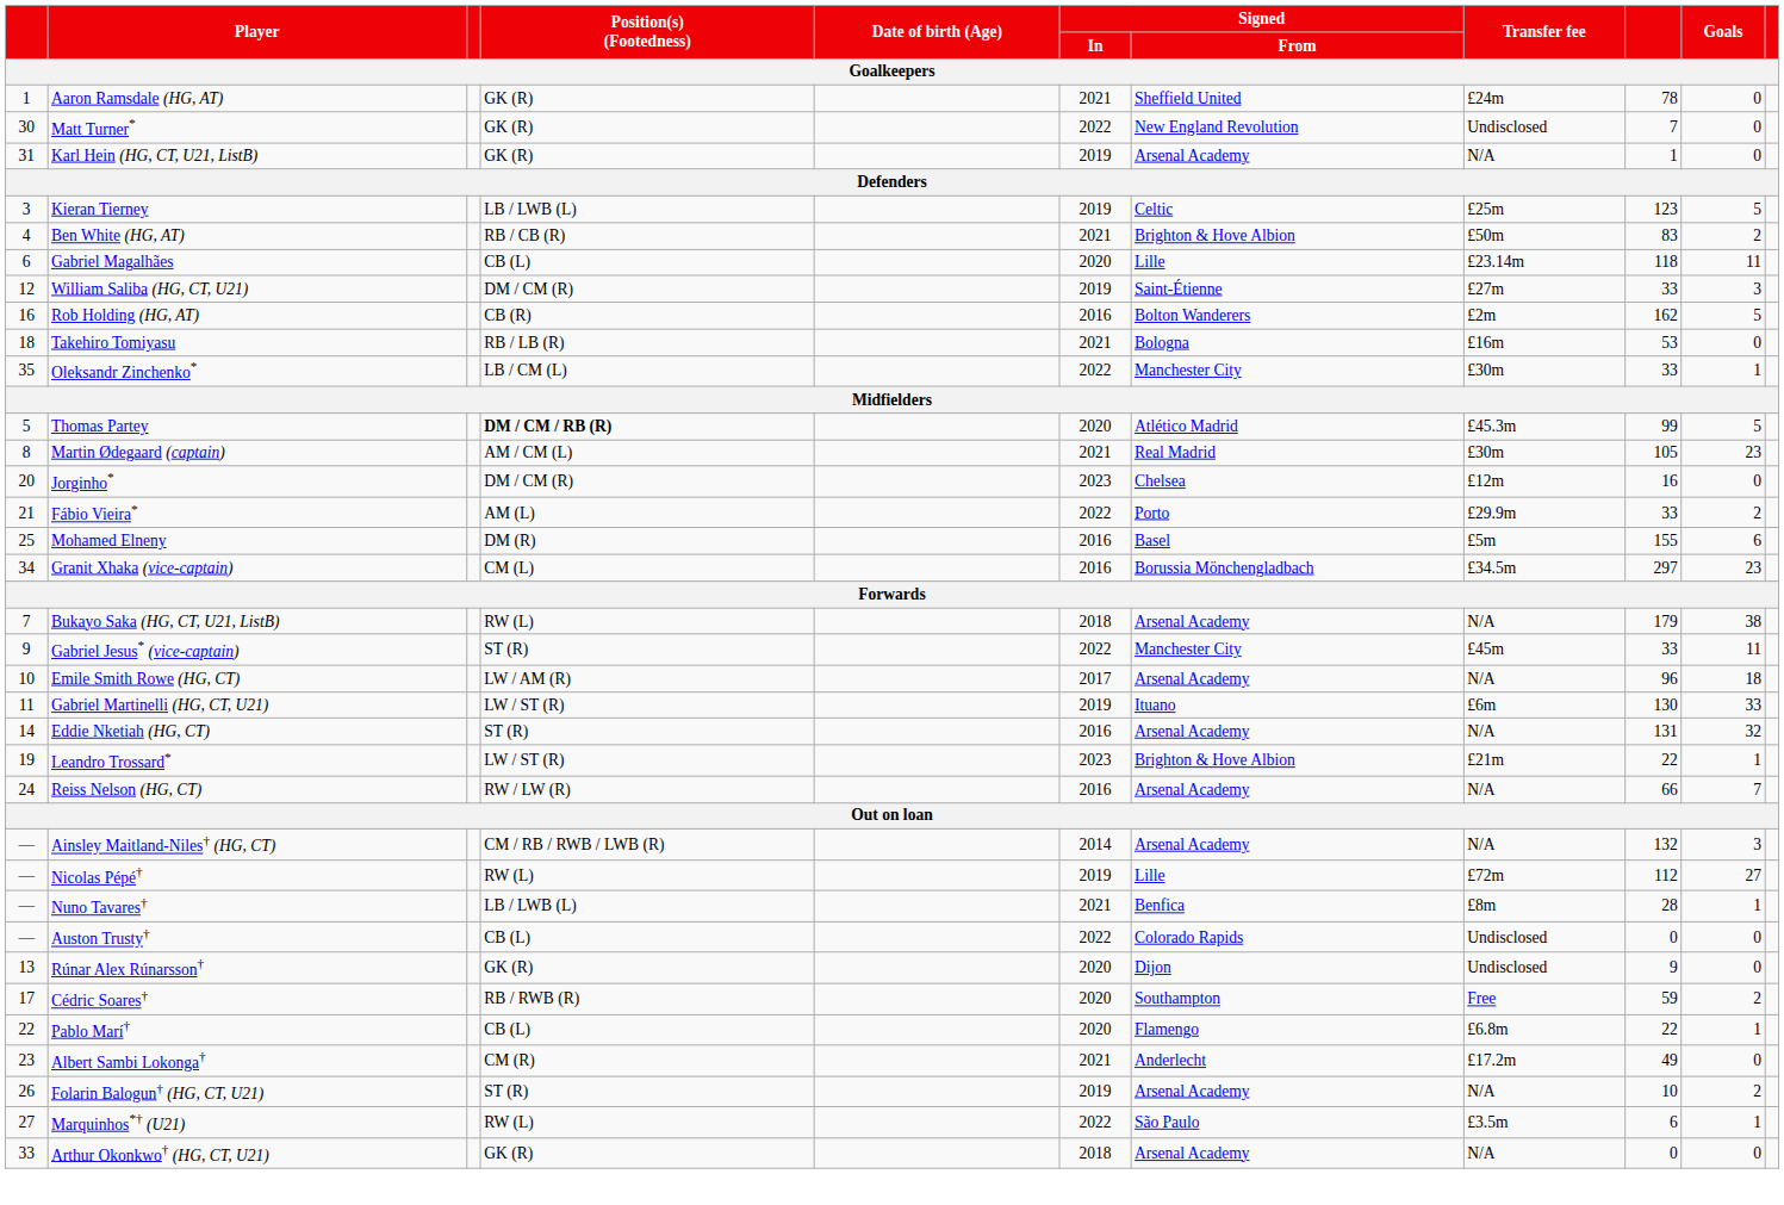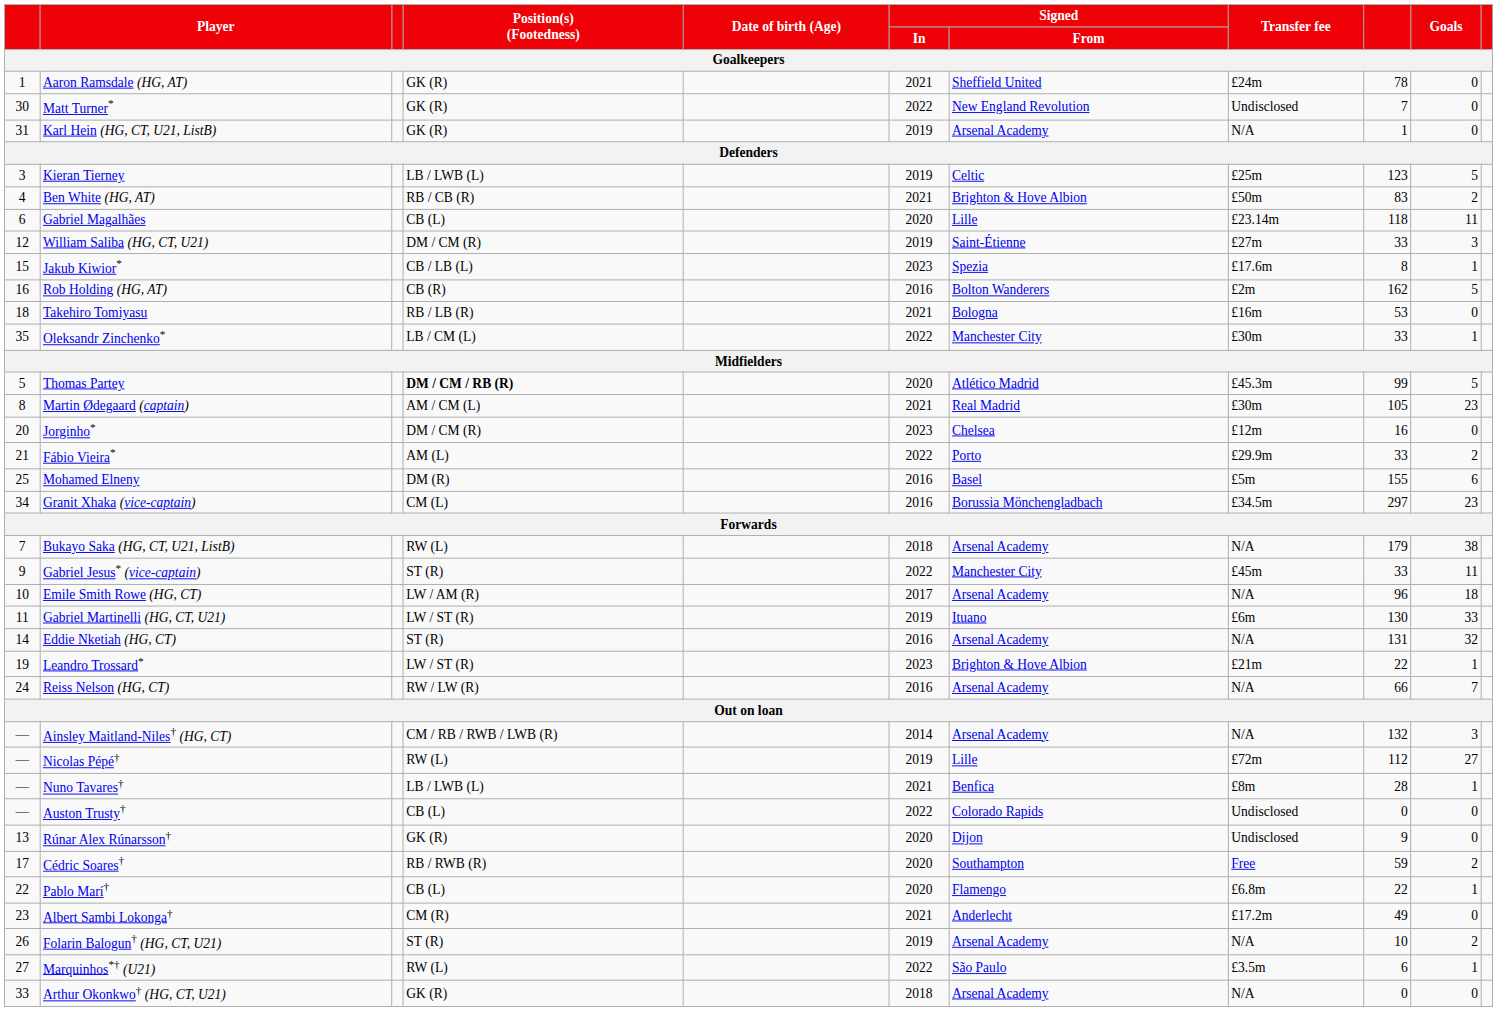 <table class="wikitable sortable" style="text-align:center; font-size:90%; width:100%;">
 <tr>
 <th rowspan="2" style="background-color:#ee0107; color:#ffffff;"></th>
 <th rowspan="2" style="background-color:#ee0107; color:#ffffff;">Player</th>
 <th rowspan="2" style="background-color:#ee0107; color:#ffffff;"></th>
 <th rowspan="2" style="background-color:#ee0107; color:#ffffff;">Position(s)<br>(Footedness)</th>
 <th rowspan="2" style="background-color:#ee0107; color:#ffffff;">Date of birth (Age)</th>
 <th colspan="2" style="background-color:#ee0107; color:#ffffff;">Signed</th>
 <th rowspan="2" style="background-color:#ee0107; color:#ffffff;">Transfer fee</th>
 <th rowspan="2" style="background-color:#ee0107; color:#ffffff;"></th>
 <th rowspan="2" style="background-color:#ee0107; color:#ffffff;">Goals</th>
 <th rowspan="2" style="background-color:#ee0107; color:#ffffff;" class="unsortable"></th>
 </tr>
 <tr>
 <th style="background-color:#ee0107; color:#ffffff;">In</th>
 <th style="background-color:#ee0107; color:#ffffff;">From</th>
 </tr>
 <tr>
 <th colspan="11">Goalkeepers</th>
 </tr>
 <tr>
 <td>1</td>
 <td style="text-align:left;" data-sort-value="Rams"><a href='#'>Aaron Ramsdale</a> <em>(HG, AT)</em></td>
 <td></td>
 <td style="text-align:left;">GK (R)</td>
 <td style="text-align:right;"></td>
 <td>2021</td>
 <td style="text-align:left;"> <a href='#'>Sheffield United</a></td>
 <td style="text-align:left;">£24m</td>
 <td style="text-align:right;">78</td>
 <td style="text-align:right;">0</td>
 <td><br></td>
 </tr>
 <tr>
 <td>30</td>
 <td style="text-align:left;" data-sort-value="Turn"><a href='#'>Matt Turner</a><sup>*</sup></td>
 <td></td>
 <td style="text-align:left;">GK (R)</td>
 <td style="text-align:right;"></td>
 <td>2022</td>
 <td style="text-align:left;"> <a href='#'>New England Revolution</a></td>
 <td style="text-align:left;">Undisclosed</td>
 <td style="text-align:right;">7</td>
 <td style="text-align:right;">0</td>
 <td><br></td>
 </tr>
 <tr>
 <td>31</td>
 <td style="text-align:left;" data-sort-value="Hein"><a href='#'>Karl Hein</a> <em>(HG, CT, U21, ListB)</em></td>
 <td></td>
 <td style="text-align:left;">GK (R)</td>
 <td style="text-align:right;"></td>
 <td>2019</td>
 <td style="text-align:left;"> <a href='#'>Arsenal Academy</a></td>
 <td style="text-align:left;">N/A</td>
 <td style="text-align:right;">1</td>
 <td style="text-align:right;">0</td>
 <td><br></td>
 </tr>
 <tr>
 <th colspan="11">Defenders</th>
 </tr>
 <tr>
 <td>3</td>
 <td style="text-align:left;" data-sort-value="Tier"><a href='#'>Kieran Tierney</a></td>
 <td></td>
 <td style="text-align:left;">LB / LWB (L)</td>
 <td style="text-align:right;"></td>
 <td>2019</td>
 <td style="text-align:left;"> <a href='#'>Celtic</a></td>
 <td style="text-align:left;">£25m</td>
 <td style="text-align:right;">123</td>
 <td style="text-align:right;">5</td>
 <td><br></td>
 </tr>
 <tr>
 <td>4</td>
 <td style="text-align:left;" data-sort-value="Whit"><a href='#'>Ben White</a> <em>(HG, AT)</em></td>
 <td></td>
 <td style="text-align:left;">RB / CB (R)</td>
 <td style="text-align:right;"></td>
 <td>2021</td>
 <td style="text-align:left;"> <a href='#'>Brighton & Hove Albion</a></td>
 <td style="text-align:left;">£50m</td>
 <td style="text-align:right;">83</td>
 <td style="text-align:right;">2</td>
 <td><br></td>
 </tr>
 <tr>
 <td>6</td>
 <td style="text-align:left;" data-sort-value="Maga"><a href='#'>Gabriel Magalhães</a></td>
 <td></td>
 <td style="text-align:left;">CB (L)</td>
 <td style="text-align:right;"></td>
 <td>2020</td>
 <td style="text-align:left;"> <a href='#'>Lille</a></td>
 <td style="text-align:left;">£23.14m</td>
 <td style="text-align:right;">118</td>
 <td style="text-align:right;">11</td>
 <td><br></td>
 </tr>
 <tr>
 <td>12</td>
 <td style="text-align:left;" data-sort-value="Sali"><a href='#'>William Saliba</a> <em>(HG, CT, U21)</em></td>
 <td></td>
 <td style="text-align:left;">DM / CM (R)</td>
 <td style="text-align:right;"></td>
 <td>2019</td>
 <td style="text-align:left;"> <a href='#'>Saint-Étienne</a></td>
 <td style="text-align:left;">£27m</td>
 <td style="text-align:right;">33</td>
 <td style="text-align:right;">3</td>
+<td><br></td>
+</tr>
+<tr>
+<td>15</td>
+<td style="text-align:left;" data-sort-value="Kiwi"><a href='#'>Jakub Kiwior</a><sup>*</sup></td>
+<td></td>
+<td style="text-align:left;">CB / LB (L)</td>
+<td style="text-align:right;"></td>
+<td>2023</td>
+<td style="text-align:left;"> <a href='#'>Spezia</a></td>
+<td style="text-align:left;">£17.6m</td>
+<td style="text-align:right;">8</td>
+<td style="text-align:right;">1</td>
 <td><br></td>
 </tr>
 <tr>
 <td>16</td>
 <td style="text-align:left;" data-sort-value="Hold"><a href='#'>Rob Holding</a> <em>(HG, AT)</em></td>
 <td></td>
 <td style="text-align:left;">CB (R)</td>
 <td style="text-align:right;"></td>
 <td>2016</td>
 <td style="text-align:left;"> <a href='#'>Bolton Wanderers</a></td>
 <td style="text-align:left;">£2m</td>
 <td style="text-align:right;">162</td>
 <td style="text-align:right;">5</td>
 <td><br></td>
 </tr>
 <tr>
 <td>18</td>
 <td style="text-align:left;" data-sort-value="Tomi"><a href='#'>Takehiro Tomiyasu</a></td>
 <td></td>
 <td style="text-align:left;">RB / LB (R)</td>
 <td style="text-align:right;"></td>
 <td>2021</td>
 <td style="text-align:left;"> <a href='#'>Bologna</a></td>
 <td style="text-align:left;">£16m</td>
 <td style="text-align:right;">53</td>
 <td style="text-align:right;">0</td>
 <td><br></td>
 </tr>
 <tr>
 <td>35</td>
 <td style="text-align:left;" data-sort-value="Zinc"><a href='#'>Oleksandr Zinchenko</a><sup>*</sup></td>
 <td></td>
 <td style="text-align:left;">LB / CM (L)</td>
 <td style="text-align:right;"></td>
 <td>2022</td>
 <td style="text-align:left;"> <a href='#'>Manchester City</a></td>
 <td style="text-align:left;">£30m</td>
 <td style="text-align:right;">33</td>
 <td style="text-align:right;">1</td>
 <td><br></td>
 </tr>
 <tr>
 <th colspan="11">Midfielders</th>
 </tr>
 <tr>
 <td>5</td>
 <td style="text-align:left;" data-sort-value="Part"><a href='#'>Thomas Partey</a></td>
 <td></td>
 <td style="text-align:left;"><strong>DM / CM / RB (R)</strong></td>
 <td style="text-align:right;"></td>
 <td>2020</td>
 <td style="text-align:left;"> <a href='#'>Atlético Madrid</a></td>
 <td style="text-align:left;">£45.3m</td>
 <td style="text-align:right;">99</td>
 <td style="text-align:right;">5</td>
 <td><br></td>
 </tr>
 <tr>
 <td>8</td>
 <td style="text-align:left;" data-sort-value="Odeg"><a href='#'>Martin Ødegaard</a> <em>(<a href='#'>captain</a>)</em></td>
 <td></td>
 <td style="text-align:left;">AM / CM (L)</td>
 <td style="text-align:right;"></td>
 <td>2021</td>
 <td style="text-align:left;"> <a href='#'>Real Madrid</a></td>
 <td style="text-align:left;">£30m</td>
 <td style="text-align:right;">105</td>
 <td style="text-align:right;">23</td>
 <td><br></td>
 </tr>
 <tr>
 <td>20</td>
 <td style="text-align:left;" data-sort-value="Jorg"><a href='#'>Jorginho</a><sup>*</sup></td>
 <td></td>
 <td style="text-align:left;">DM / CM (R)</td>
 <td style="text-align:right;"></td>
 <td>2023</td>
 <td style="text-align:left;"> <a href='#'>Chelsea</a></td>
 <td style="text-align:left;">£12m</td>
 <td style="text-align:right;">16</td>
 <td style="text-align:right;">0</td>
 <td><br></td>
 </tr>
 <tr>
 <td>21</td>
 <td style="text-align:left;" data-sort-value="Viei"><a href='#'>Fábio Vieira</a><sup>*</sup></td>
 <td></td>
 <td style="text-align:left;">AM (L)</td>
 <td style="text-align:right;"></td>
 <td>2022</td>
 <td style="text-align:left;"> <a href='#'>Porto</a></td>
 <td style="text-align:left;">£29.9m</td>
 <td style="text-align:right;">33</td>
 <td style="text-align:right;">2</td>
 <td><br></td>
 </tr>
 <tr>
 <td>25</td>
 <td style="text-align:left;" data-sort-value="Elne"><a href='#'>Mohamed Elneny</a></td>
 <td></td>
 <td style="text-align:left;">DM (R)</td>
 <td style="text-align:right;"></td>
 <td>2016</td>
 <td style="text-align:left;"> <a href='#'>Basel</a></td>
 <td style="text-align:left;">£5m</td>
 <td style="text-align:right;">155</td>
 <td style="text-align:right;">6</td>
 <td><br></td>
 </tr>
 <tr>
 <td>34</td>
 <td style="text-align:left;" data-sort-value="Xhak"><a href='#'>Granit Xhaka</a> <em>(<a href='#'>vice-captain</a>)</em></td>
 <td></td>
 <td style="text-align:left;">CM (L)</td>
 <td style="text-align:right;"></td>
 <td>2016</td>
 <td style="text-align:left;"> <a href='#'>Borussia Mönchengladbach</a></td>
 <td style="text-align:left;">£34.5m</td>
 <td style="text-align:right;">297</td>
 <td style="text-align:right;">23</td>
 <td><br></td>
 </tr>
 <tr>
 <th colspan="11">Forwards</th>
 </tr>
 <tr>
 <td>7</td>
 <td style="text-align:left;" data-sort-value="Saka"><a href='#'>Bukayo Saka</a> <em>(HG, CT, U21, ListB)</em></td>
 <td></td>
 <td style="text-align:left;">RW (L)</td>
 <td style="text-align:right;"></td>
 <td>2018</td>
 <td style="text-align:left;"> <a href='#'>Arsenal Academy</a></td>
 <td style="text-align:left;">N/A</td>
 <td style="text-align:right;">179</td>
 <td style="text-align:right;">38</td>
 <td><br></td>
 </tr>
 <tr>
 <td>9</td>
 <td style="text-align:left;" data-sort-value="Jesu"><a href='#'>Gabriel Jesus</a><sup>*</sup> <em>(<a href='#'>vice-captain</a>)</em></td>
 <td></td>
 <td style="text-align:left;">ST (R)</td>
 <td style="text-align:right;"></td>
 <td>2022</td>
 <td style="text-align:left;"> <a href='#'>Manchester City</a></td>
 <td style="text-align:left;">£45m</td>
 <td style="text-align:right;">33</td>
 <td style="text-align:right;">11</td>
 <td><br></td>
 </tr>
 <tr>
 <td>10</td>
 <td style="text-align:left;" data-sort-value="Smit"><a href='#'>Emile Smith Rowe</a> <em>(HG, CT)</em></td>
 <td></td>
 <td style="text-align:left;">LW / AM (R)</td>
 <td style="text-align:right;"></td>
 <td>2017</td>
 <td style="text-align:left;"> <a href='#'>Arsenal Academy</a></td>
 <td style="text-align:left;">N/A</td>
 <td style="text-align:right;">96</td>
 <td style="text-align:right;">18</td>
 <td><br></td>
 </tr>
 <tr>
 <td>11</td>
 <td style="text-align:left;" data-sort-value="Mart"><a href='#'>Gabriel Martinelli</a> <em>(HG, CT, U21)</em></td>
 <td></td>
 <td style="text-align:left;">LW / ST (R)</td>
 <td style="text-align:right;"></td>
 <td>2019</td>
 <td style="text-align:left;"> <a href='#'>Ituano</a></td>
 <td style="text-align:left;">£6m</td>
 <td style="text-align:right;">130</td>
 <td style="text-align:right;">33</td>
 <td><br></td>
 </tr>
 <tr>
 <td>14</td>
 <td style="text-align:left;" data-sort-value="Nket"><a href='#'>Eddie Nketiah</a> <em>(HG, CT)</em></td>
 <td></td>
 <td style="text-align:left;">ST (R)</td>
 <td style="text-align:right;"></td>
 <td>2016</td>
 <td style="text-align:left;"> <a href='#'>Arsenal Academy</a></td>
 <td style="text-align:left;">N/A</td>
 <td style="text-align:right;">131</td>
 <td style="text-align:right;">32</td>
 <td><br></td>
 </tr>
 <tr>
 <td>19</td>
 <td style="text-align:left;" data-sort-value="Tros"><a href='#'>Leandro Trossard</a><sup>*</sup></td>
 <td></td>
 <td style="text-align:left;">LW / ST (R)</td>
 <td style="text-align:right;"></td>
 <td>2023</td>
 <td style="text-align:left;"> <a href='#'>Brighton & Hove Albion</a></td>
 <td style="text-align:left;">£21m</td>
 <td style="text-align:right;">22</td>
 <td style="text-align:right;">1</td>
 <td><br></td>
 </tr>
 <tr>
 <td>24</td>
 <td style="text-align:left;" data-sort-value="Nels"><a href='#'>Reiss Nelson</a> <em>(HG, CT)</em></td>
 <td></td>
 <td style="text-align:left;">RW / LW (R)</td>
 <td style="text-align:right;"></td>
 <td>2016</td>
 <td style="text-align:left;"> <a href='#'>Arsenal Academy</a></td>
 <td style="text-align:left;">N/A</td>
 <td style="text-align:right;">66</td>
 <td style="text-align:right;">7</td>
 <td><br></td>
 </tr>
 <tr>
 <th colspan="11">Out on loan</th>
 </tr>
 <tr>
 <td>—</td>
 <td style="text-align:left;" data-sort-value="Mait"><a href='#'>Ainsley Maitland-Niles</a><sup>†</sup> <em>(HG, CT)</em></td>
 <td></td>
 <td style="text-align:left;">CM / RB / RWB / LWB (R)</td>
 <td style="text-align:right;"></td>
 <td>2014</td>
 <td style="text-align:left;"> <a href='#'>Arsenal Academy</a></td>
 <td style="text-align:left;">N/A</td>
 <td style="text-align:right;">132</td>
 <td style="text-align:right;">3</td>
 <td><br></td>
 </tr>
 <tr>
 <td>—</td>
 <td style="text-align:left;" data-sort-value="Pepe"><a href='#'>Nicolas Pépé</a><sup>†</sup></td>
 <td></td>
 <td style="text-align:left;">RW (L)</td>
 <td style="text-align:right;"></td>
 <td>2019</td>
 <td style="text-align:left;"> <a href='#'>Lille</a></td>
 <td style="text-align:left;">£72m</td>
 <td style="text-align:right;">112</td>
 <td style="text-align:right;">27</td>
 <td><br></td>
 </tr>
 <tr>
 <td>—</td>
 <td style="text-align:left;" data-sort-value="Tava"><a href='#'>Nuno Tavares</a><sup>†</sup></td>
 <td></td>
 <td style="text-align:left;">LB / LWB (L)</td>
 <td style="text-align:right;"></td>
 <td>2021</td>
 <td style="text-align:left;"> <a href='#'>Benfica</a></td>
 <td style="text-align:left;">£8m</td>
 <td style="text-align:right;">28</td>
 <td style="text-align:right;">1</td>
 <td><br></td>
 </tr>
 <tr>
 <td>—</td>
 <td style="text-align:left;" data-sort-value="Trus"><a href='#'>Auston Trusty</a><sup>†</sup></td>
 <td></td>
 <td style="text-align:left;">CB (L)</td>
 <td style="text-align:right;"></td>
 <td>2022</td>
 <td style="text-align:left;"> <a href='#'>Colorado Rapids</a></td>
 <td style="text-align:left;">Undisclosed</td>
 <td style="text-align:right;">0</td>
 <td style="text-align:right;">0</td>
 <td><br></td>
 </tr>
 <tr>
 <td>13</td>
 <td style="text-align:left;" data-sort-value="Runa"><a href='#'>Rúnar Alex Rúnarsson</a><sup>†</sup></td>
 <td></td>
 <td style="text-align:left;">GK (R)</td>
 <td style="text-align:right;"></td>
 <td>2020</td>
 <td style="text-align:left;"> <a href='#'>Dijon</a></td>
 <td style="text-align:left;">Undisclosed</td>
 <td style="text-align:right;">9</td>
 <td style="text-align:right;">0</td>
 <td><br></td>
 </tr>
 <tr>
 <td>17</td>
 <td style="text-align:left;" data-sort-value="Soar"><a href='#'>Cédric Soares</a><sup>†</sup></td>
 <td></td>
 <td style="text-align:left;">RB / RWB (R)</td>
 <td style="text-align:right;"></td>
 <td>2020</td>
 <td style="text-align:left;"> <a href='#'>Southampton</a></td>
 <td style="text-align:left;"><a href='#'>Free</a></td>
 <td style="text-align:right;">59</td>
 <td style="text-align:right;">2</td>
 <td><br></td>
 </tr>
 <tr>
 <td>22</td>
 <td style="text-align:left;" data-sort-value="Mari"><a href='#'>Pablo Marí</a><sup>†</sup></td>
 <td></td>
 <td style="text-align:left;">CB (L)</td>
 <td style="text-align:right;"></td>
 <td>2020</td>
 <td style="text-align:left;"> <a href='#'>Flamengo</a></td>
 <td style="text-align:left;">£6.8m</td>
 <td style="text-align:right;">22</td>
 <td style="text-align:right;">1</td>
 <td><br></td>
 </tr>
 <tr>
 <td>23</td>
 <td style="text-align:left;" data-sort-value="Samb"><a href='#'>Albert Sambi Lokonga</a><sup>†</sup></td>
 <td></td>
 <td style="text-align:left;">CM (R)</td>
 <td style="text-align:right;"></td>
 <td>2021</td>
 <td style="text-align:left;"> <a href='#'>Anderlecht</a></td>
 <td style="text-align:left;">£17.2m</td>
 <td style="text-align:right;">49</td>
 <td style="text-align:right;">0</td>
 <td><br></td>
 </tr>
 <tr>
 <td>26</td>
 <td style="text-align:left;" data-sort-value="Balo"><a href='#'>Folarin Balogun</a><sup>†</sup> <em>(HG, CT, U21)</em></td>
 <td></td>
 <td style="text-align:left;">ST (R)</td>
 <td style="text-align:right;"></td>
 <td>2019</td>
 <td style="text-align:left;"> <a href='#'>Arsenal Academy</a></td>
 <td style="text-align:left;">N/A</td>
 <td style="text-align:right;">10</td>
 <td style="text-align:right;">2</td>
 <td><br></td>
 </tr>
 <tr>
 <td>27</td>
 <td style="text-align:left;" data-sort-value="Marq"><a href='#'>Marquinhos</a><sup>*†</sup> <em>(U21)</em></td>
 <td></td>
 <td style="text-align:left;">RW (L)</td>
 <td style="text-align:right;"></td>
 <td>2022</td>
 <td style="text-align:left;"> <a href='#'>São Paulo</a></td>
 <td style="text-align:left;">£3.5m</td>
 <td style="text-align:right;">6</td>
 <td style="text-align:right;">1</td>
 <td><br></td>
 </tr>
 <tr>
 <td>33</td>
 <td style="text-align:left;" data-sort-value="OkoA"><a href='#'>Arthur Okonkwo</a><sup>†</sup> <em>(HG, CT, U21)</em></td>
 <td></td>
 <td style="text-align:left;">GK (R)</td>
 <td style="text-align:right;"></td>
 <td>2018</td>
 <td style="text-align:left;"> <a href='#'>Arsenal Academy</a></td>
 <td style="text-align:left;">N/A</td>
 <td style="text-align:right;">0</td>
 <td style="text-align:right;">0</td>
 <td><br></td>
 </tr>
 </table>
